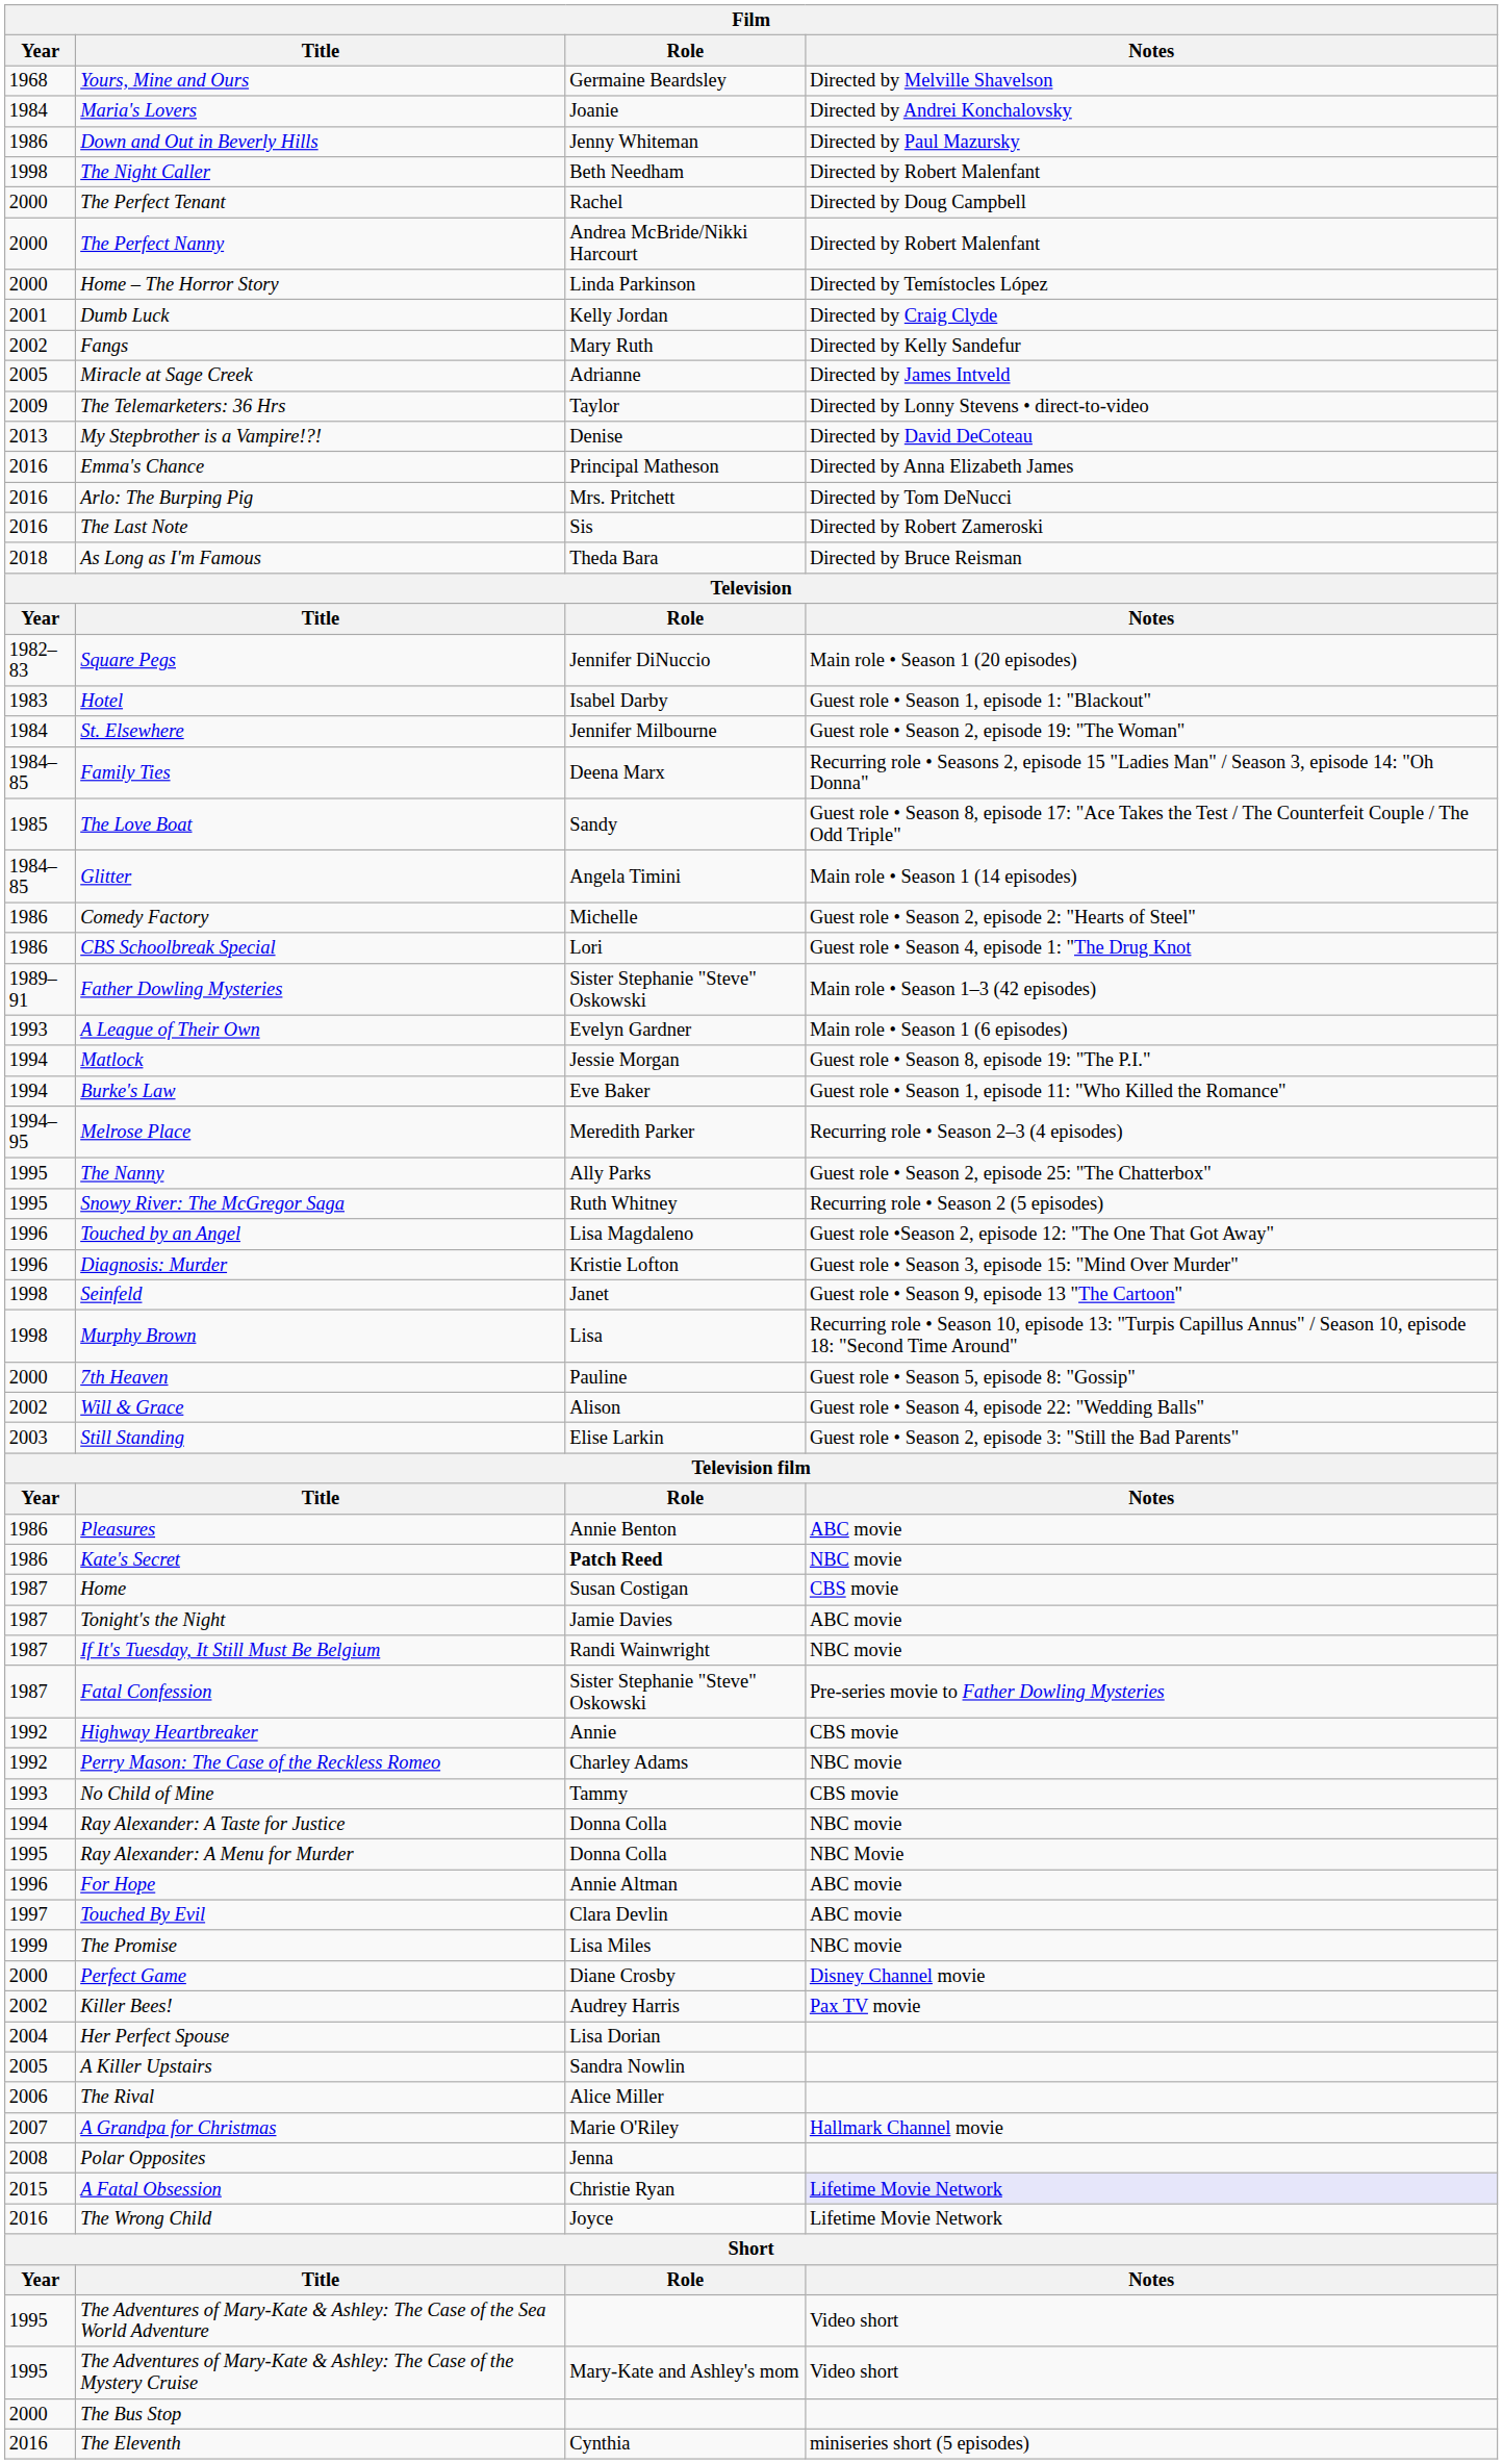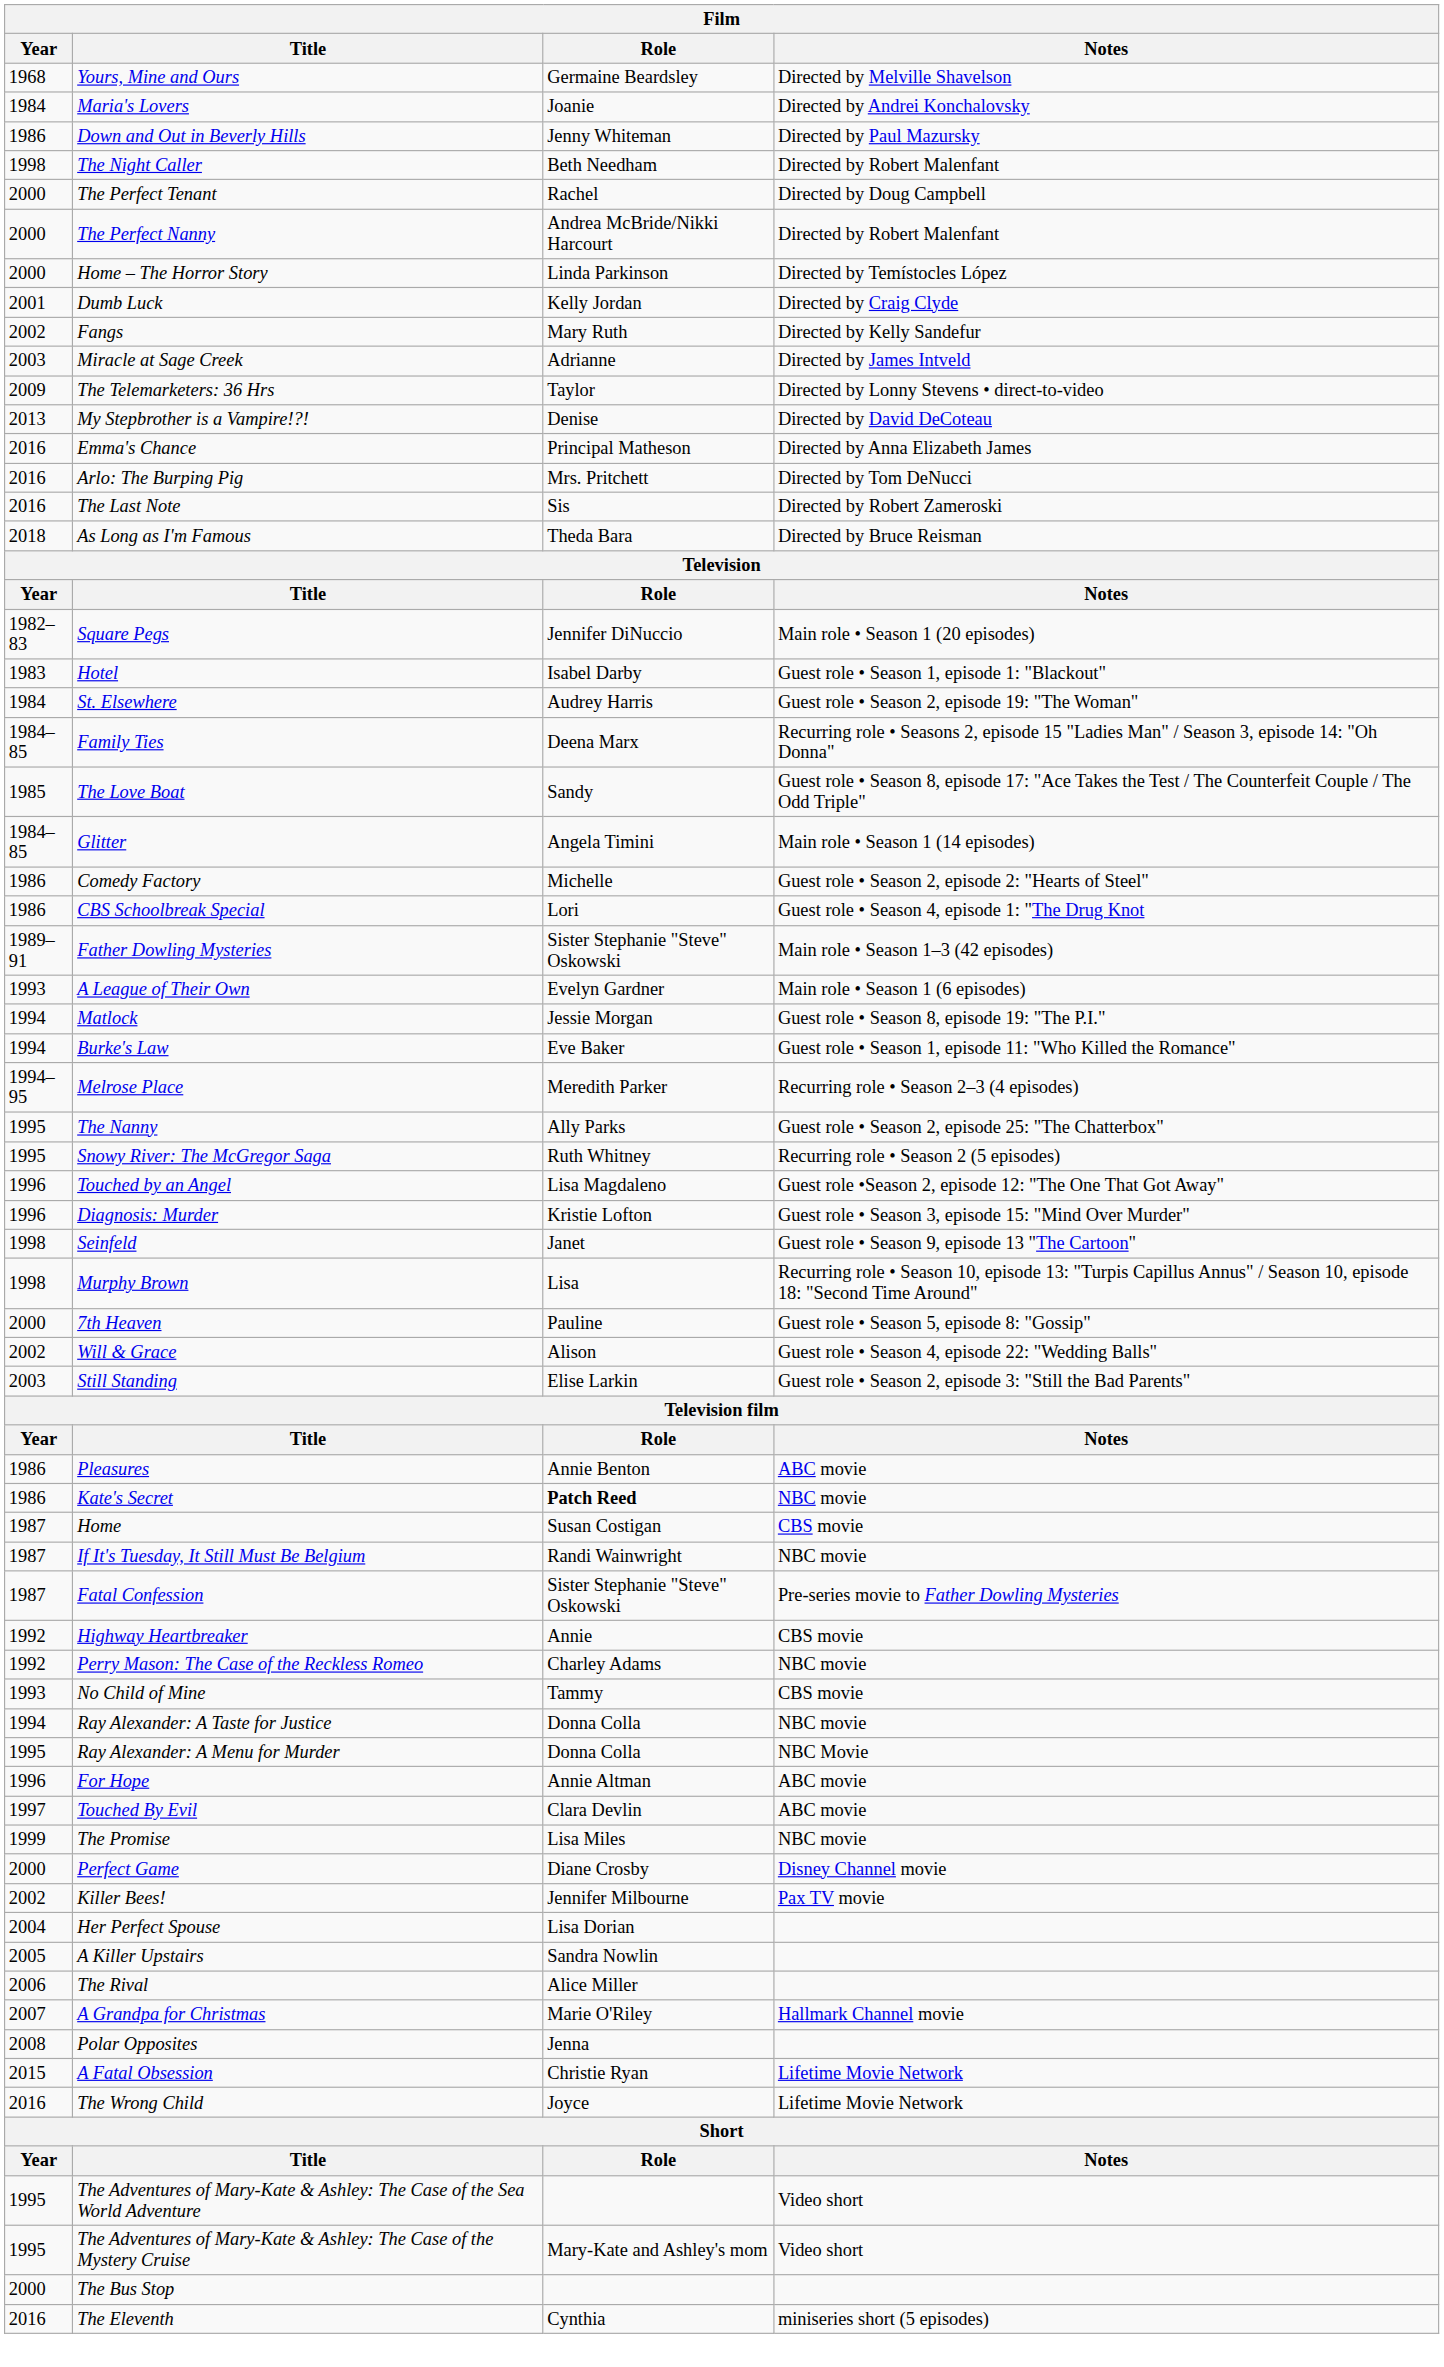 <table class="wikitable sortable">
 <tr>
 <th colspan="4">Film</th>
 </tr>
 <tr>
 <th>Year</th>
 <th>Title</th>
 <th>Role</th>
 <th>Notes</th>
 </tr>
 <tr>
 <td>1968</td>
 <td><em><a href='#'>Yours, Mine and Ours</a></em></td>
 <td>Germaine Beardsley</td>
 <td>Directed by <a href='#'>Melville Shavelson</a></td>
 </tr>
 <tr>
 <td>1984</td>
 <td><em><a href='#'>Maria's Lovers</a></em></td>
 <td>Joanie</td>
 <td>Directed by <a href='#'>Andrei Konchalovsky</a></td>
 </tr>
 <tr>
 <td>1986</td>
 <td><em><a href='#'>Down and Out in Beverly Hills</a></em></td>
 <td>Jenny Whiteman</td>
 <td>Directed by <a href='#'>Paul Mazursky</a></td>
 </tr>
 <tr>
 <td>1998</td>
 <td><em><a href='#'>The Night Caller</a></em></td>
 <td>Beth Needham</td>
 <td>Directed by Robert Malenfant</td>
 </tr>
 <tr>
 <td>2000</td>
 <td><em>The Perfect Tenant</em></td>
 <td>Rachel</td>
 <td>Directed by Doug Campbell</td>
 </tr>
 <tr>
 <td>2000</td>
 <td><em><a href='#'>The Perfect Nanny</a></em></td>
 <td>Andrea McBride/Nikki Harcourt</td>
 <td>Directed by Robert Malenfant</td>
 </tr>
 <tr>
 <td>2000</td>
 <td><em>Home – The Horror Story</em></td>
 <td>Linda Parkinson</td>
 <td>Directed by Temístocles López</td>
 </tr>
 <tr>
 <td>2001</td>
 <td><em>Dumb Luck</em></td>
 <td>Kelly Jordan</td>
 <td>Directed by <a href='#'>Craig Clyde</a></td>
 </tr>
 <tr>
 <td>2002</td>
 <td><em>Fangs</em></td>
 <td>Mary Ruth</td>
 <td>Directed by Kelly Sandefur</td>
 </tr>
 <tr ‘’Killer Bees ‘’>
-<td>2005</td>
+<td>2003</td>
 <td><em>Miracle at Sage Creek</em></td>
 <td>Adrianne</td>
 <td>Directed by <a href='#'>James Intveld</a></td>
 </tr>
 <tr>
 <td>2009</td>
 <td><em>The Telemarketers: 36 Hrs</em></td>
 <td>Taylor</td>
 <td>Directed by Lonny Stevens • direct-to-video</td>
 </tr>
 <tr>
 <td>2013</td>
 <td><em>My Stepbrother is a Vampire!?!</em></td>
 <td>Denise</td>
 <td>Directed by <a href='#'>David DeCoteau</a></td>
 </tr>
 <tr>
 <td>2016</td>
 <td><em>Emma's Chance</em></td>
 <td>Principal Matheson</td>
 <td>Directed by Anna Elizabeth James</td>
 </tr>
 <tr>
 <td>2016</td>
 <td><em>Arlo: The Burping Pig</em></td>
 <td>Mrs. Pritchett</td>
 <td>Directed by Tom DeNucci</td>
 </tr>
 <tr>
 <td>2016</td>
 <td><em>The Last Note</em></td>
 <td>Sis</td>
 <td>Directed by Robert Zameroski</td>
 </tr>
 <tr>
 <td>2018</td>
 <td><em>As Long as I'm Famous</em></td>
 <td>Theda Bara</td>
 <td>Directed by Bruce Reisman</td>
 </tr>
 <tr>
 <th colspan="4">Television</th>
 </tr>
 <tr>
 <th>Year</th>
 <th>Title</th>
 <th>Role</th>
 <th>Notes</th>
 </tr>
 <tr>
 <td>1982–83</td>
 <td><em><a href='#'>Square Pegs</a></em></td>
 <td>Jennifer DiNuccio</td>
 <td>Main role • Season 1 (20 episodes)</td>
 </tr>
 <tr>
 <td>1983</td>
 <td><em><a href='#'>Hotel</a></em></td>
 <td>Isabel Darby</td>
 <td>Guest role • Season 1, episode 1: "Blackout"</td>
 </tr>
 <tr>
 <td>1984</td>
 <td><em><a href='#'>St. Elsewhere</a></em></td>
-<td>Jennifer Milbourne</td>
+<td>Audrey Harris</td>
 <td>Guest role • Season 2, episode 19: "The Woman"</td>
 </tr>
 <tr>
 <td>1984–85</td>
 <td><em><a href='#'>Family Ties</a></em></td>
 <td>Deena Marx</td>
 <td>Recurring role • Seasons 2, episode 15 "Ladies Man" / Season 3, episode 14: "Oh Donna"</td>
 </tr>
 <tr>
 <td>1985</td>
 <td><em><a href='#'>The Love Boat</a></em></td>
 <td>Sandy</td>
 <td>Guest role • Season 8, episode 17: "Ace Takes the Test / The Counterfeit Couple / The Odd Triple"</td>
 </tr>
 <tr>
 <td>1984–85</td>
 <td><em><a href='#'>Glitter</a></em></td>
 <td>Angela Timini</td>
 <td>Main role • Season 1 (14 episodes)</td>
 </tr>
 <tr>
 <td>1986</td>
 <td><em>Comedy Factory</em></td>
 <td>Michelle</td>
 <td>Guest role • Season 2, episode 2: "Hearts of Steel"</td>
 </tr>
 <tr>
 <td>1986</td>
 <td><em><a href='#'>CBS Schoolbreak Special</a></em></td>
 <td>Lori</td>
 <td>Guest role • Season 4, episode 1: "<a href='#'>The Drug Knot</a></td>
 </tr>
 <tr>
 <td>1989–91</td>
 <td><em><a href='#'>Father Dowling Mysteries</a></em></td>
 <td>Sister Stephanie "Steve" Oskowski</td>
 <td>Main role • Season 1–3 (42 episodes)</td>
 </tr>
 <tr>
 <td>1993</td>
 <td><em><a href='#'>A League of Their Own</a></em></td>
 <td>Evelyn Gardner</td>
 <td>Main role • Season 1 (6 episodes)</td>
 </tr>
 <tr>
 <td>1994</td>
 <td><em><a href='#'>Matlock</a></em></td>
 <td>Jessie Morgan</td>
 <td>Guest role • Season 8, episode 19: "The P.I."</td>
 </tr>
 <tr>
 <td>1994</td>
 <td><em><a href='#'>Burke's Law</a></em></td>
 <td>Eve Baker</td>
 <td>Guest role • Season 1, episode 11: "Who Killed the Romance"</td>
 </tr>
 <tr>
 <td>1994–95</td>
 <td><em><a href='#'>Melrose Place</a></em></td>
 <td>Meredith Parker</td>
 <td>Recurring role • Season 2–3 (4 episodes)</td>
 </tr>
 <tr>
 <td>1995</td>
 <td><em><a href='#'>The Nanny</a></em></td>
 <td>Ally Parks</td>
 <td>Guest role • Season 2, episode 25: "The Chatterbox"</td>
 </tr>
 <tr>
 <td>1995</td>
 <td><em><a href='#'>Snowy River: The McGregor Saga</a></em></td>
 <td>Ruth Whitney</td>
 <td>Recurring role • Season 2 (5 episodes)</td>
 </tr>
 <tr>
 <td>1996</td>
 <td><em><a href='#'>Touched by an Angel</a></em></td>
 <td>Lisa Magdaleno</td>
 <td>Guest role •Season 2, episode 12: "The One That Got Away"</td>
 </tr>
 <tr>
 <td>1996</td>
 <td><em><a href='#'>Diagnosis: Murder</a></em></td>
 <td>Kristie Lofton</td>
 <td>Guest role • Season 3, episode 15: "Mind Over Murder"</td>
 </tr>
 <tr>
 <td>1998</td>
 <td><em><a href='#'>Seinfeld</a></em></td>
 <td>Janet</td>
 <td>Guest role • Season 9, episode 13 "<a href='#'>The Cartoon</a>"</td>
 </tr>
 <tr>
 <td>1998</td>
 <td><em><a href='#'>Murphy Brown</a></em></td>
 <td>Lisa</td>
 <td>Recurring role • Season 10, episode 13: "Turpis Capillus Annus" / Season 10, episode 18: "Second Time Around"</td>
 </tr>
 <tr>
 <td>2000</td>
 <td><em><a href='#'>7th Heaven</a></em></td>
 <td>Pauline</td>
 <td>Guest role • Season 5, episode 8: "Gossip"</td>
 </tr>
 <tr>
 <td>2002</td>
 <td><em><a href='#'>Will & Grace</a></em></td>
 <td>Alison</td>
 <td>Guest role • Season 4, episode 22: "Wedding Balls"</td>
 </tr>
 <tr>
 <td>2003</td>
 <td><em><a href='#'>Still Standing</a></em></td>
 <td>Elise Larkin</td>
 <td>Guest role • Season 2, episode 3: "Still the Bad Parents"</td>
 </tr>
 <tr>
 <th colspan="4">Television film</th>
 </tr>
 <tr>
 <th>Year</th>
 <th>Title</th>
 <th>Role</th>
 <th>Notes</th>
 </tr>
 <tr>
 <td>1986</td>
 <td><em><a href='#'>Pleasures</a></em></td>
 <td>Annie Benton</td>
 <td><a href='#'>ABC</a> movie</td>
 </tr>
 <tr>
 <td>1986</td>
 <td><em><a href='#'>Kate's Secret</a></em></td>
 <td><strong>Patch Reed</strong></td>
 <td><a href='#'>NBC</a> movie</td>
 </tr>
 <tr>
 <td>1987</td>
 <td><em>Home</em></td>
 <td>Susan Costigan</td>
 <td><a href='#'>CBS</a> movie</td>
 </tr>
 <tr>
 <td>1987</td>
-<td><em>Tonight's the Night</em></td>
-<td>Jamie Davies</td>
-<td>ABC movie</td>
-</tr>
-<tr>
-<td>1987</td>
 <td><em><a href='#'>If It's Tuesday, It Still Must Be Belgium</a></em></td>
 <td>Randi Wainwright</td>
 <td>NBC movie</td>
 </tr>
 <tr>
 <td>1987</td>
 <td><em><a href='#'>Fatal Confession</a></em></td>
 <td>Sister Stephanie "Steve" Oskowski</td>
 <td>Pre-series movie to <em><a href='#'>Father Dowling Mysteries</a></em></td>
 </tr>
 <tr>
 <td>1992</td>
 <td><em><a href='#'>Highway Heartbreaker</a></em></td>
 <td>Annie</td>
 <td>CBS movie</td>
 </tr>
 <tr>
 <td>1992</td>
 <td><em><a href='#'>Perry Mason: The Case of the Reckless Romeo</a></em></td>
 <td>Charley Adams</td>
 <td>NBC movie</td>
 </tr>
 <tr>
 <td>1993</td>
 <td><em>No Child of Mine</em></td>
 <td>Tammy</td>
 <td>CBS movie</td>
 </tr>
 <tr>
 <td>1994</td>
 <td><em>Ray Alexander: A Taste for Justice</em></td>
 <td>Donna Colla</td>
 <td>NBC movie</td>
 </tr>
 <tr>
 <td>1995</td>
 <td><em>Ray Alexander: A Menu for Murder</em></td>
 <td>Donna Colla</td>
 <td>NBC Movie</td>
 </tr>
 <tr>
 <td>1996</td>
 <td><em><a href='#'>For Hope</a></em></td>
 <td>Annie Altman</td>
 <td>ABC movie</td>
 </tr>
 <tr>
 <td>1997</td>
 <td><em><a href='#'>Touched By Evil</a></em></td>
 <td>Clara Devlin</td>
 <td>ABC movie</td>
 </tr>
 <tr>
 <td>1999</td>
 <td><em>The Promise</em></td>
 <td>Lisa Miles</td>
 <td>NBC movie</td>
 </tr>
 <tr>
 <td>2000</td>
 <td><em><a href='#'>Perfect Game</a></em></td>
 <td>Diane Crosby</td>
 <td><a href='#'>Disney Channel</a> movie</td>
 </tr>
 <tr>
 <td>2002</td>
 <td><em>Killer Bees!</em></td>
-<td>Audrey Harris</td>
+<td>Jennifer Milbourne</td>
 <td><a href='#'>Pax TV</a> movie</td>
 </tr>
 <tr>
 <td>2004</td>
 <td><em>Her Perfect Spouse</em></td>
 <td>Lisa Dorian</td>
 <td></td>
 </tr>
 <tr>
 <td>2005</td>
 <td><em>A Killer Upstairs</em></td>
 <td>Sandra Nowlin</td>
 <td></td>
 </tr>
 <tr>
 <td>2006</td>
 <td><em>The Rival</em></td>
 <td>Alice Miller</td>
 <td></td>
 </tr>
 <tr>
 <td>2007</td>
 <td><em><a href='#'>A Grandpa for Christmas</a></em></td>
 <td>Marie O'Riley</td>
 <td><a href='#'>Hallmark Channel</a> movie</td>
 </tr>
 <tr>
 <td>2008</td>
 <td><em>Polar Opposites</em></td>
 <td>Jenna</td>
 <td></td>
 </tr>
 <tr>
 <td>2015</td>
 <td><em><a href='#'>A Fatal Obsession</a></em></td>
 <td>Christie Ryan</td>
-<td style="background: lavender;"><a href='#'>Lifetime Movie Network</a></td>
+<td><a href='#'>Lifetime Movie Network</a></td>
 </tr>
 <tr>
 <td>2016</td>
 <td><em>The Wrong Child</em></td>
 <td>Joyce</td>
 <td>Lifetime Movie Network</td>
 </tr>
 <tr>
 <th colspan="4">Short</th>
 </tr>
 <tr>
 <th>Year</th>
 <th>Title</th>
 <th>Role</th>
 <th>Notes</th>
 </tr>
 <tr>
 <td>1995</td>
 <td><em>The Adventures of Mary-Kate & Ashley: The Case of the Sea World Adventure</em></td>
 <td></td>
 <td>Video short</td>
 </tr>
 <tr>
 <td>1995</td>
 <td><em>The Adventures of Mary-Kate & Ashley: The Case of the Mystery Cruise</em></td>
 <td>Mary-Kate and Ashley's mom</td>
 <td>Video short</td>
 </tr>
 <tr>
 <td>2000</td>
 <td><em>The Bus Stop</em></td>
 <td></td>
 <td></td>
 </tr>
 <tr>
 <td>2016</td>
 <td><em>The Eleventh</em></td>
 <td>Cynthia</td>
 <td>miniseries short (5 episodes)</td>
 </tr>
 </table>
